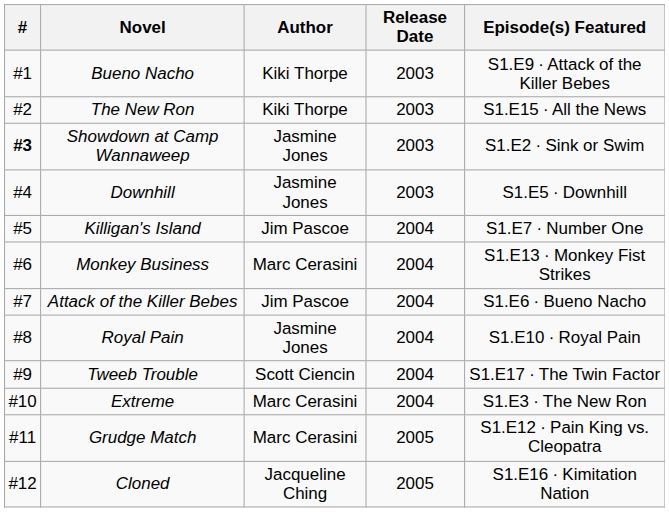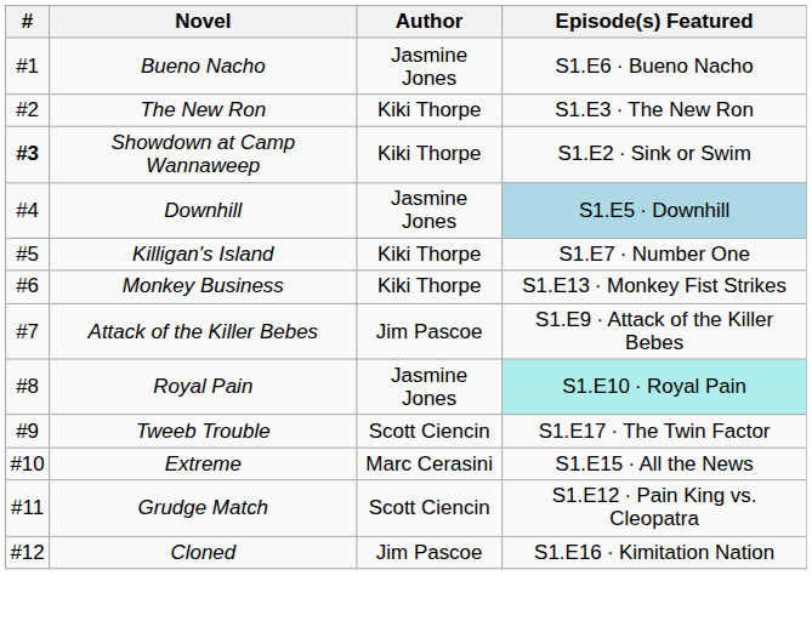 <table class="wikitable sortable" width="100%" border="1" style="font-size: 100%; text-align:center">
 <tr>
 <th>#</th>
 <th>Novel</th>
 <th>Author</th>
-<th>Release Date</th>
 <th>Episode(s) Featured</th>
 </tr>
 <tr>
 <td>#1</td>
 <td><em>Bueno Nacho</em></td>
-<td>Kiki Thorpe</td>
-<td>2003</td>
-<td>S1.E9 ∙ Attack of the Killer Bebes</td>
+<td>Jasmine Jones</td>
+<td>S1.E6 ∙ Bueno Nacho</td>
 </tr>
 <tr>
 <td>#2</td>
 <td><em>The New Ron</em></td>
 <td>Kiki Thorpe</td>
-<td>2003</td>
-<td>S1.E15 ∙ All the News</td>
+<td>S1.E3 ∙ The New Ron</td>
 </tr>
 <tr>
 <td><strong>#3</strong></td>
 <td><em>Showdown at Camp Wannaweep</em></td>
-<td>Jasmine Jones</td>
-<td>2003</td>
+<td>Kiki Thorpe</td>
 <td>S1.E2 ∙ Sink or Swim</td>
 </tr>
 <tr>
 <td>#4</td>
 <td><em>Downhill</em></td>
 <td>Jasmine Jones</td>
-<td>2003</td>
-<td>S1.E5 ∙ Downhill</td>
+<td style="background: lightblue;">S1.E5 ∙ Downhill</td>
 </tr>
 <tr>
 <td>#5</td>
 <td><em>Killigan's Island</em></td>
-<td>Jim Pascoe</td>
-<td>2004</td>
+<td>Kiki Thorpe</td>
 <td>S1.E7 ∙ Number One</td>
 </tr>
 <tr>
 <td>#6</td>
 <td><em>Monkey Business</em></td>
-<td>Marc Cerasini</td>
-<td>2004</td>
+<td>Kiki Thorpe</td>
 <td>S1.E13 ∙ Monkey Fist Strikes</td>
 </tr>
 <tr>
 <td>#7</td>
 <td><em>Attack of the Killer Bebes</em></td>
 <td>Jim Pascoe</td>
-<td>2004</td>
-<td>S1.E6 ∙ Bueno Nacho</td>
+<td>S1.E9 ∙ Attack of the Killer Bebes</td>
 </tr>
 <tr>
 <td>#8</td>
 <td><em>Royal Pain</em></td>
 <td>Jasmine Jones</td>
-<td>2004</td>
-<td>S1.E10 ∙ Royal Pain</td>
+<td style="background: paleturquoise;">S1.E10 ∙ Royal Pain</td>
 </tr>
 <tr>
 <td>#9</td>
 <td><em>Tweeb Trouble</em></td>
 <td>Scott Ciencin</td>
-<td>2004</td>
 <td>S1.E17 ∙ The Twin Factor</td>
 </tr>
 <tr>
 <td>#10</td>
 <td><em>Extreme</em></td>
 <td>Marc Cerasini</td>
-<td>2004</td>
-<td>S1.E3 ∙ The New Ron</td>
+<td>S1.E15 ∙ All the News</td>
 </tr>
 <tr>
 <td>#11</td>
 <td><em>Grudge Match</em></td>
-<td>Marc Cerasini</td>
-<td>2005</td>
+<td>Scott Ciencin</td>
 <td>S1.E12 ∙ Pain King vs. Cleopatra</td>
 </tr>
 <tr>
 <td>#12</td>
 <td><em>Cloned</em></td>
-<td>Jacqueline Ching</td>
-<td>2005</td>
+<td>Jim Pascoe</td>
 <td>S1.E16 ∙ Kimitation Nation</td>
 </tr>
 </table>
